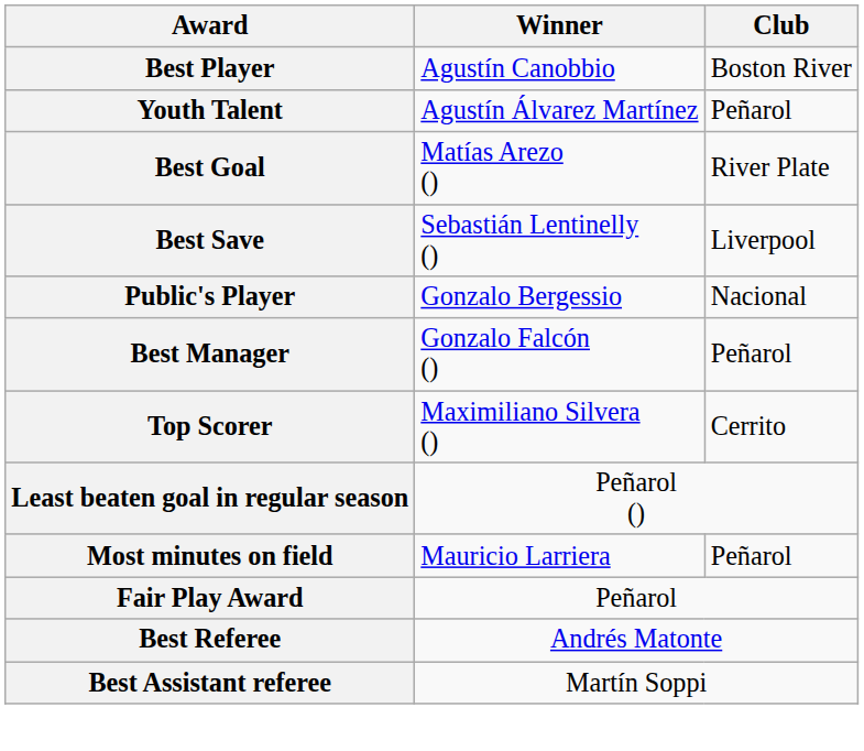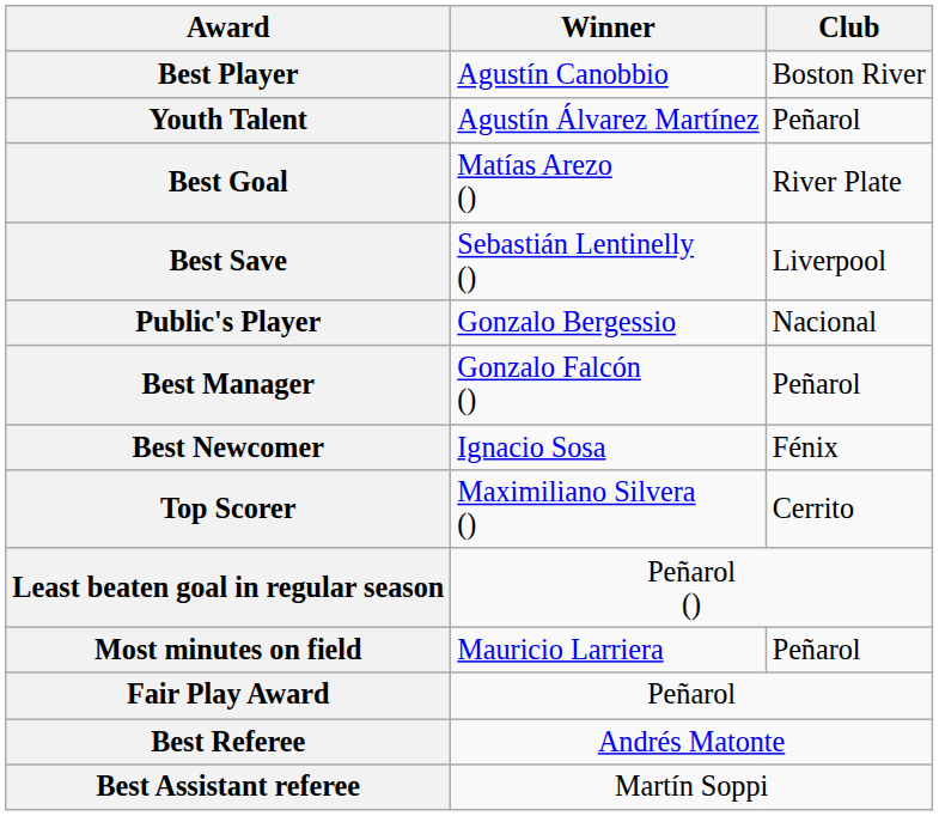 <table class="wikitable">
 <tr>
 <th>Award</th>
 <th>Winner</th>
 <th>Club</th>
 </tr>
 <tr>
 <th>Best Player</th>
 <td> <a href='#'>Agustín Canobbio</a></td>
 <td>Boston River</td>
 </tr>
 <tr>
 <th>Youth Talent</th>
 <td> <a href='#'>Agustín Álvarez Martínez</a></td>
 <td>Peñarol</td>
 </tr>
 <tr>
 <th>Best Goal</th>
 <td> <a href='#'>Matías Arezo</a><br>()</td>
 <td>River Plate</td>
 </tr>
 <tr>
 <th>Best Save</th>
 <td> <a href='#'>Sebastián Lentinelly</a><br>()</td>
 <td>Liverpool</td>
 </tr>
 <tr>
 <th>Public's Player</th>
 <td> <a href='#'>Gonzalo Bergessio</a></td>
 <td>Nacional</td>
 </tr>
 <tr>
 <th>Best Manager</th>
 <td> <a href='#'>Gonzalo Falcón</a><br>()</td>
 <td>Peñarol</td>
 </tr>
 <tr>
+<th>Best Newcomer</th>
+<td> <a href='#'>Ignacio Sosa</a></td>
+<td>Fénix</td>
+</tr>
+<tr>
 <th>Top Scorer</th>
 <td> <a href='#'>Maximiliano Silvera</a><br>()</td>
 <td>Cerrito</td>
 </tr>
 <tr>
 <th>Least beaten goal in regular season</th>
 <td colspan="2" align=center>Peñarol<br>()</td>
 </tr>
 <tr>
 <th>Most minutes on field</th>
 <td> <a href='#'>Mauricio Larriera</a></td>
 <td>Peñarol</td>
 </tr>
 <tr>
 <th>Fair Play Award</th>
 <td colspan="2" align=center>Peñarol</td>
 </tr>
 <tr>
 <th>Best Referee</th>
 <td colspan="2" align=center><a href='#'>Andrés Matonte</a></td>
 </tr>
 <tr>
 <th>Best Assistant referee</th>
 <td colspan="2" align=center>Martín Soppi</td>
 </tr>
 </table>
